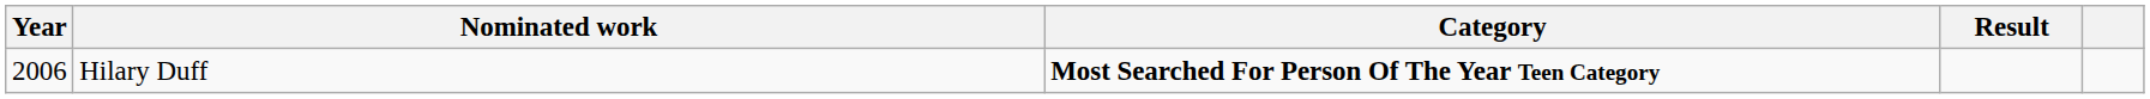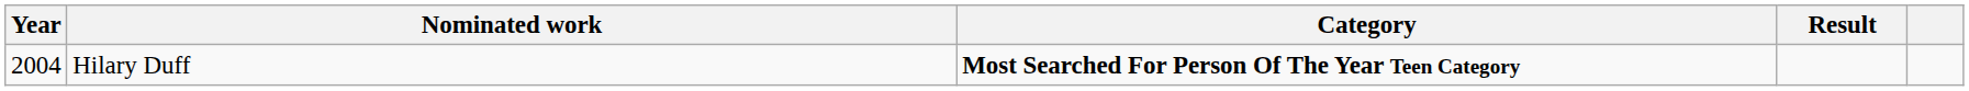 <table class="wikitable sortable">
 <tr>
 <th scope="col" style="width:1em;">Year</th>
 <th scope="col" style="width:39em;">Nominated work</th>
 <th scope="col" style="width:36em;">Category</th>
 <th scope="col" style="width:5em;">Result</th>
 <th scope="col" style="width:2em;" class="unsortable"></th>
 </tr>
 <tr>
-<td>2006</td>
+<td>2004</td>
 <td>Hilary Duff</td>
 <td AOL Year End Awards><strong>Most Searched For Person Of The Year <small>Teen Category</small></strong></td>
 <td></td>
 <td style="text-align:center;"></td>
 </tr>
 </table>
